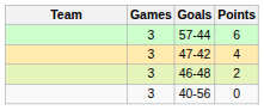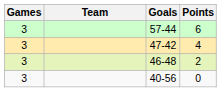 <table class="wikitable" style="text-align:center;">
 <tr>
+<th>Games</th>
 <th width=150px>Team</th>
-<th>Games</th>
 <th>Goals</th>
 <th>Points</th>
 </tr>
 <tr bgcolor="#ccffcc">
+<td>3</td>
 <td align="left"></td>
-<td>3</td>
 <td>57-44</td>
 <td>6</td>
 </tr>
 <tr bgcolor="#ffebad">
+<td>3</td>
 <td align="left"></td>
-<td>3</td>
 <td>47-42</td>
 <td>4</td>
 </tr>
 <tr bgcolor="#e5f4bb">
+<td>3</td>
 <td align="left"></td>
-<td>3</td>
 <td>46-48</td>
 <td>2</td>
 </tr>
 <tr>
+<td>3</td>
 <td align="left"></td>
-<td>3</td>
 <td>40-56</td>
 <td>0</td>
 </tr>
 </table>
